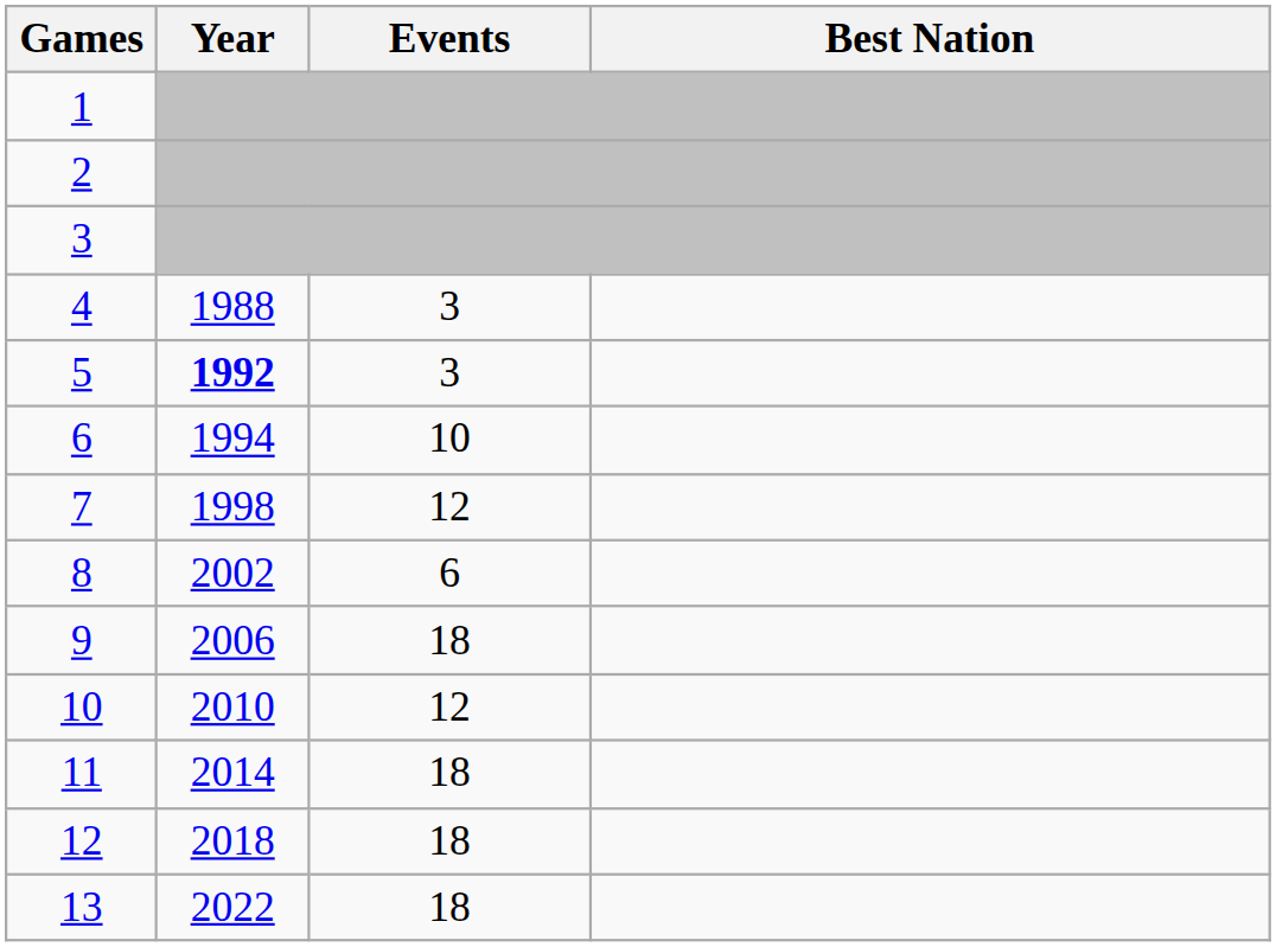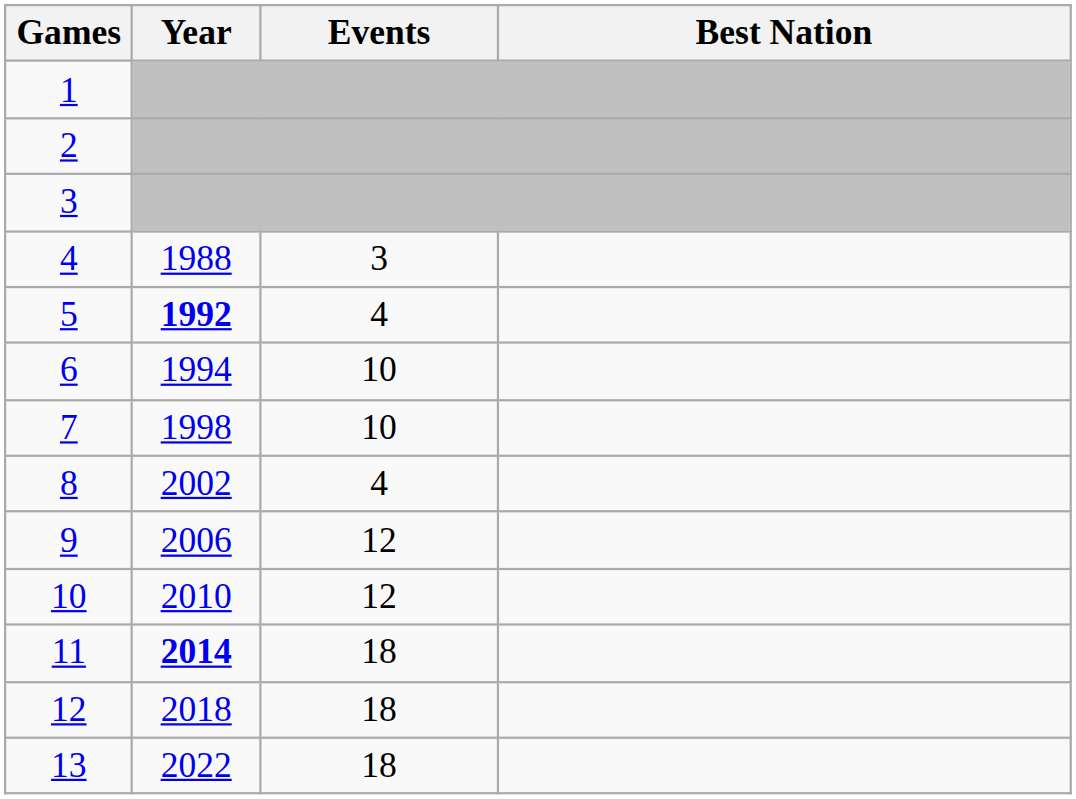 <table class=wikitable>
 <tr>
 <th width=50>Games</th>
 <th width=50>Year</th>
 <th width=100>Events</th>
 <th width=250>Best Nation</th>
 </tr>
 <tr>
 <td align=center><a href='#'>1</a></td>
 <td colspan=4 bgcolor=silver></td>
 </tr>
 <tr>
 <td align=center><a href='#'>2</a></td>
 <td colspan=4 bgcolor=silver></td>
 </tr>
 <tr>
 <td align=center><a href='#'>3</a></td>
 <td colspan=4 bgcolor=silver></td>
 </tr>
 <tr>
 <td align=center><a href='#'>4</a></td>
 <td align=center><a href='#'>1988</a></td>
 <td align=center>3</td>
 <td></td>
 </tr>
 <tr>
 <td align=center><a href='#'>5</a></td>
 <td align=center><strong><a href='#'>1992</a></strong></td>
-<td align=center>3</td>
+<td align=center>4</td>
 <td></td>
 </tr>
 <tr>
 <td align=center><a href='#'>6</a></td>
 <td align=center><a href='#'>1994</a></td>
 <td align=center>10</td>
 <td></td>
 </tr>
 <tr>
 <td align=center><a href='#'>7</a></td>
 <td align=center><a href='#'>1998</a></td>
-<td align=center>12</td>
+<td align=center>10</td>
 <td></td>
 </tr>
 <tr>
 <td align=center><a href='#'>8</a></td>
 <td align=center><a href='#'>2002</a></td>
-<td align=center>6</td>
+<td align=center>4</td>
 <td></td>
 </tr>
 <tr>
 <td align=center><a href='#'>9</a></td>
 <td align=center><a href='#'>2006</a></td>
-<td align=center>18</td>
+<td align=center>12</td>
 <td></td>
 </tr>
 <tr>
 <td align=center><a href='#'>10</a></td>
 <td align=center><a href='#'>2010</a></td>
 <td align=center>12</td>
 <td></td>
 </tr>
 <tr>
 <td align=center><a href='#'>11</a></td>
-<td align=center><a href='#'>2014</a></td>
+<td align=center><strong><a href='#'>2014</a></strong></td>
 <td align=center>18</td>
 <td></td>
 </tr>
 <tr>
 <td align=center><a href='#'>12</a></td>
 <td align=center><a href='#'>2018</a></td>
 <td align=center>18</td>
 <td></td>
 </tr>
 <tr>
 <td align=center><a href='#'>13</a></td>
 <td align=center><a href='#'>2022</a></td>
 <td align=center>18</td>
 <td></td>
 </tr>
 </table>
